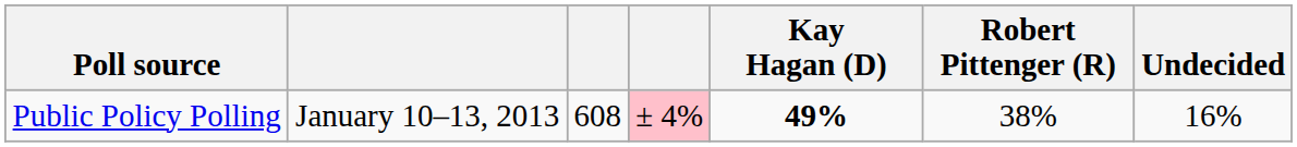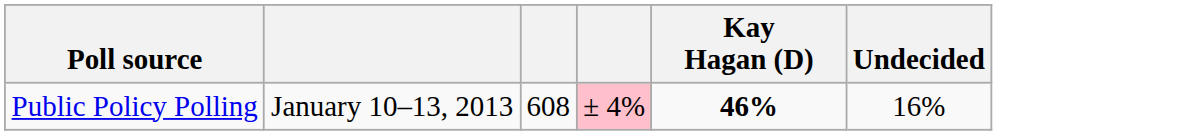 <table class="wikitable" style="text-align:center">
 <tr valign= bottom>
 <th>Poll source</th>
 <th></th>
 <th></th>
 <th></th>
 <th style="width:100px;">Kay<br>Hagan (D)</th>
-<th style="width:100px;">Robert<br>Pittenger (R)</th>
 <th>Undecided</th>
 </tr>
 <tr>
 <td align=left><a href='#'>Public Policy Polling</a></td>
 <td>January 10–13, 2013</td>
 <td>608</td>
 <td style="background: pink;">± 4%</td>
-<td><strong>49%</strong></td>
-<td>38%</td>
+<td><strong>46%</strong></td>
 <td>16%</td>
 </tr>
 </table>
